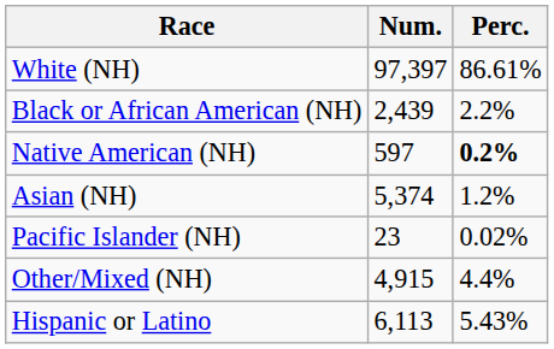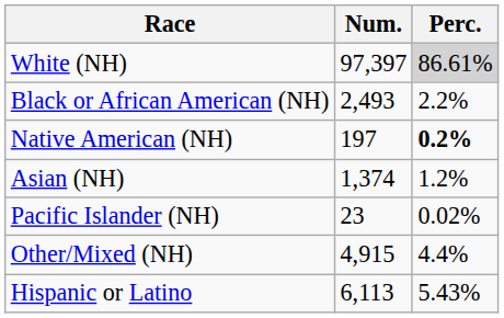 <table class="wikitable">
 <tr>
 <th>Race</th>
 <th>Num.</th>
 <th>Perc.</th>
 </tr>
 <tr>
 <td><a href='#'>White</a> (NH)</td>
 <td>97,397</td>
-<td>86.61%</td>
+<td style="background: lightgrey;">86.61%</td>
 </tr>
 <tr>
 <td><a href='#'>Black or African American</a> (NH)</td>
-<td>2,439</td>
+<td>2,493</td>
 <td>2.2%</td>
 </tr>
 <tr>
 <td><a href='#'>Native American</a> (NH)</td>
-<td>597</td>
+<td>197</td>
 <td><strong>0.2%</strong></td>
 </tr>
 <tr>
 <td><a href='#'>Asian</a> (NH)</td>
-<td>5,374</td>
+<td>1,374</td>
 <td>1.2%</td>
 </tr>
 <tr>
 <td><a href='#'>Pacific Islander</a> (NH)</td>
 <td>23</td>
 <td>0.02%</td>
 </tr>
 <tr>
 <td><a href='#'>Other/Mixed</a> (NH)</td>
 <td>4,915</td>
 <td>4.4%</td>
 </tr>
 <tr>
 <td><a href='#'>Hispanic</a> or <a href='#'>Latino</a></td>
 <td>6,113</td>
 <td>5.43%</td>
 </tr>
 </table>
